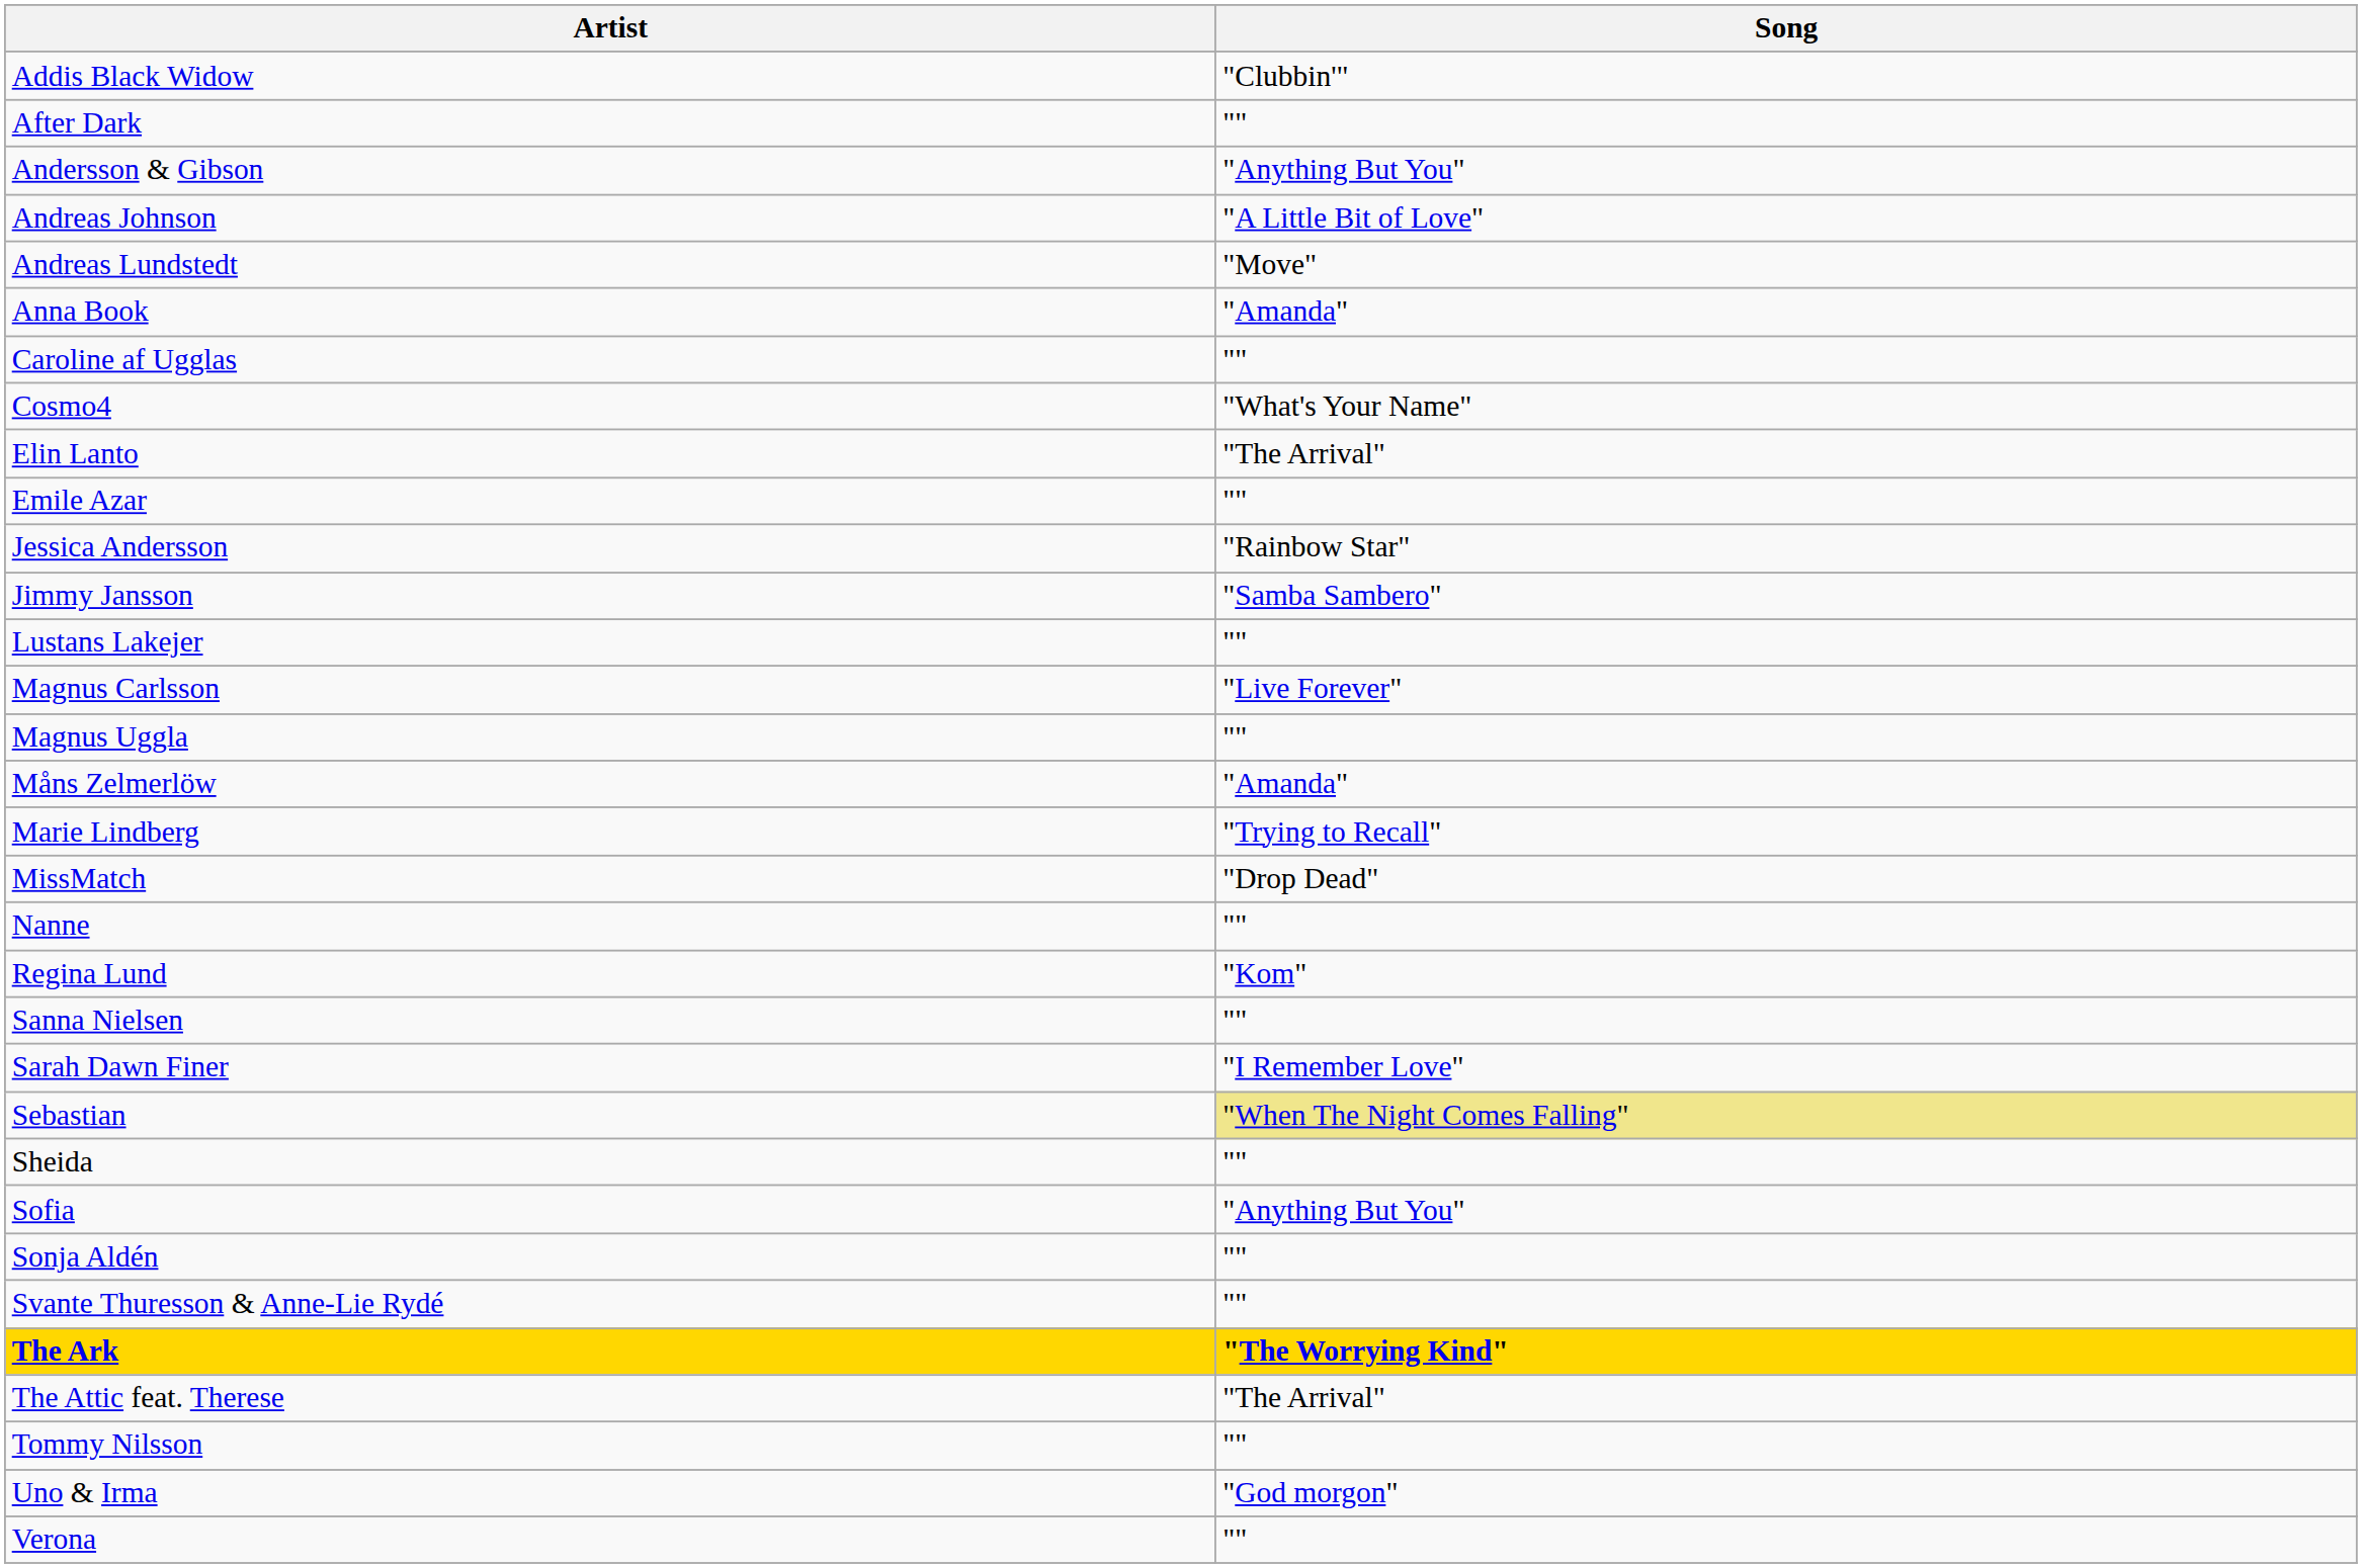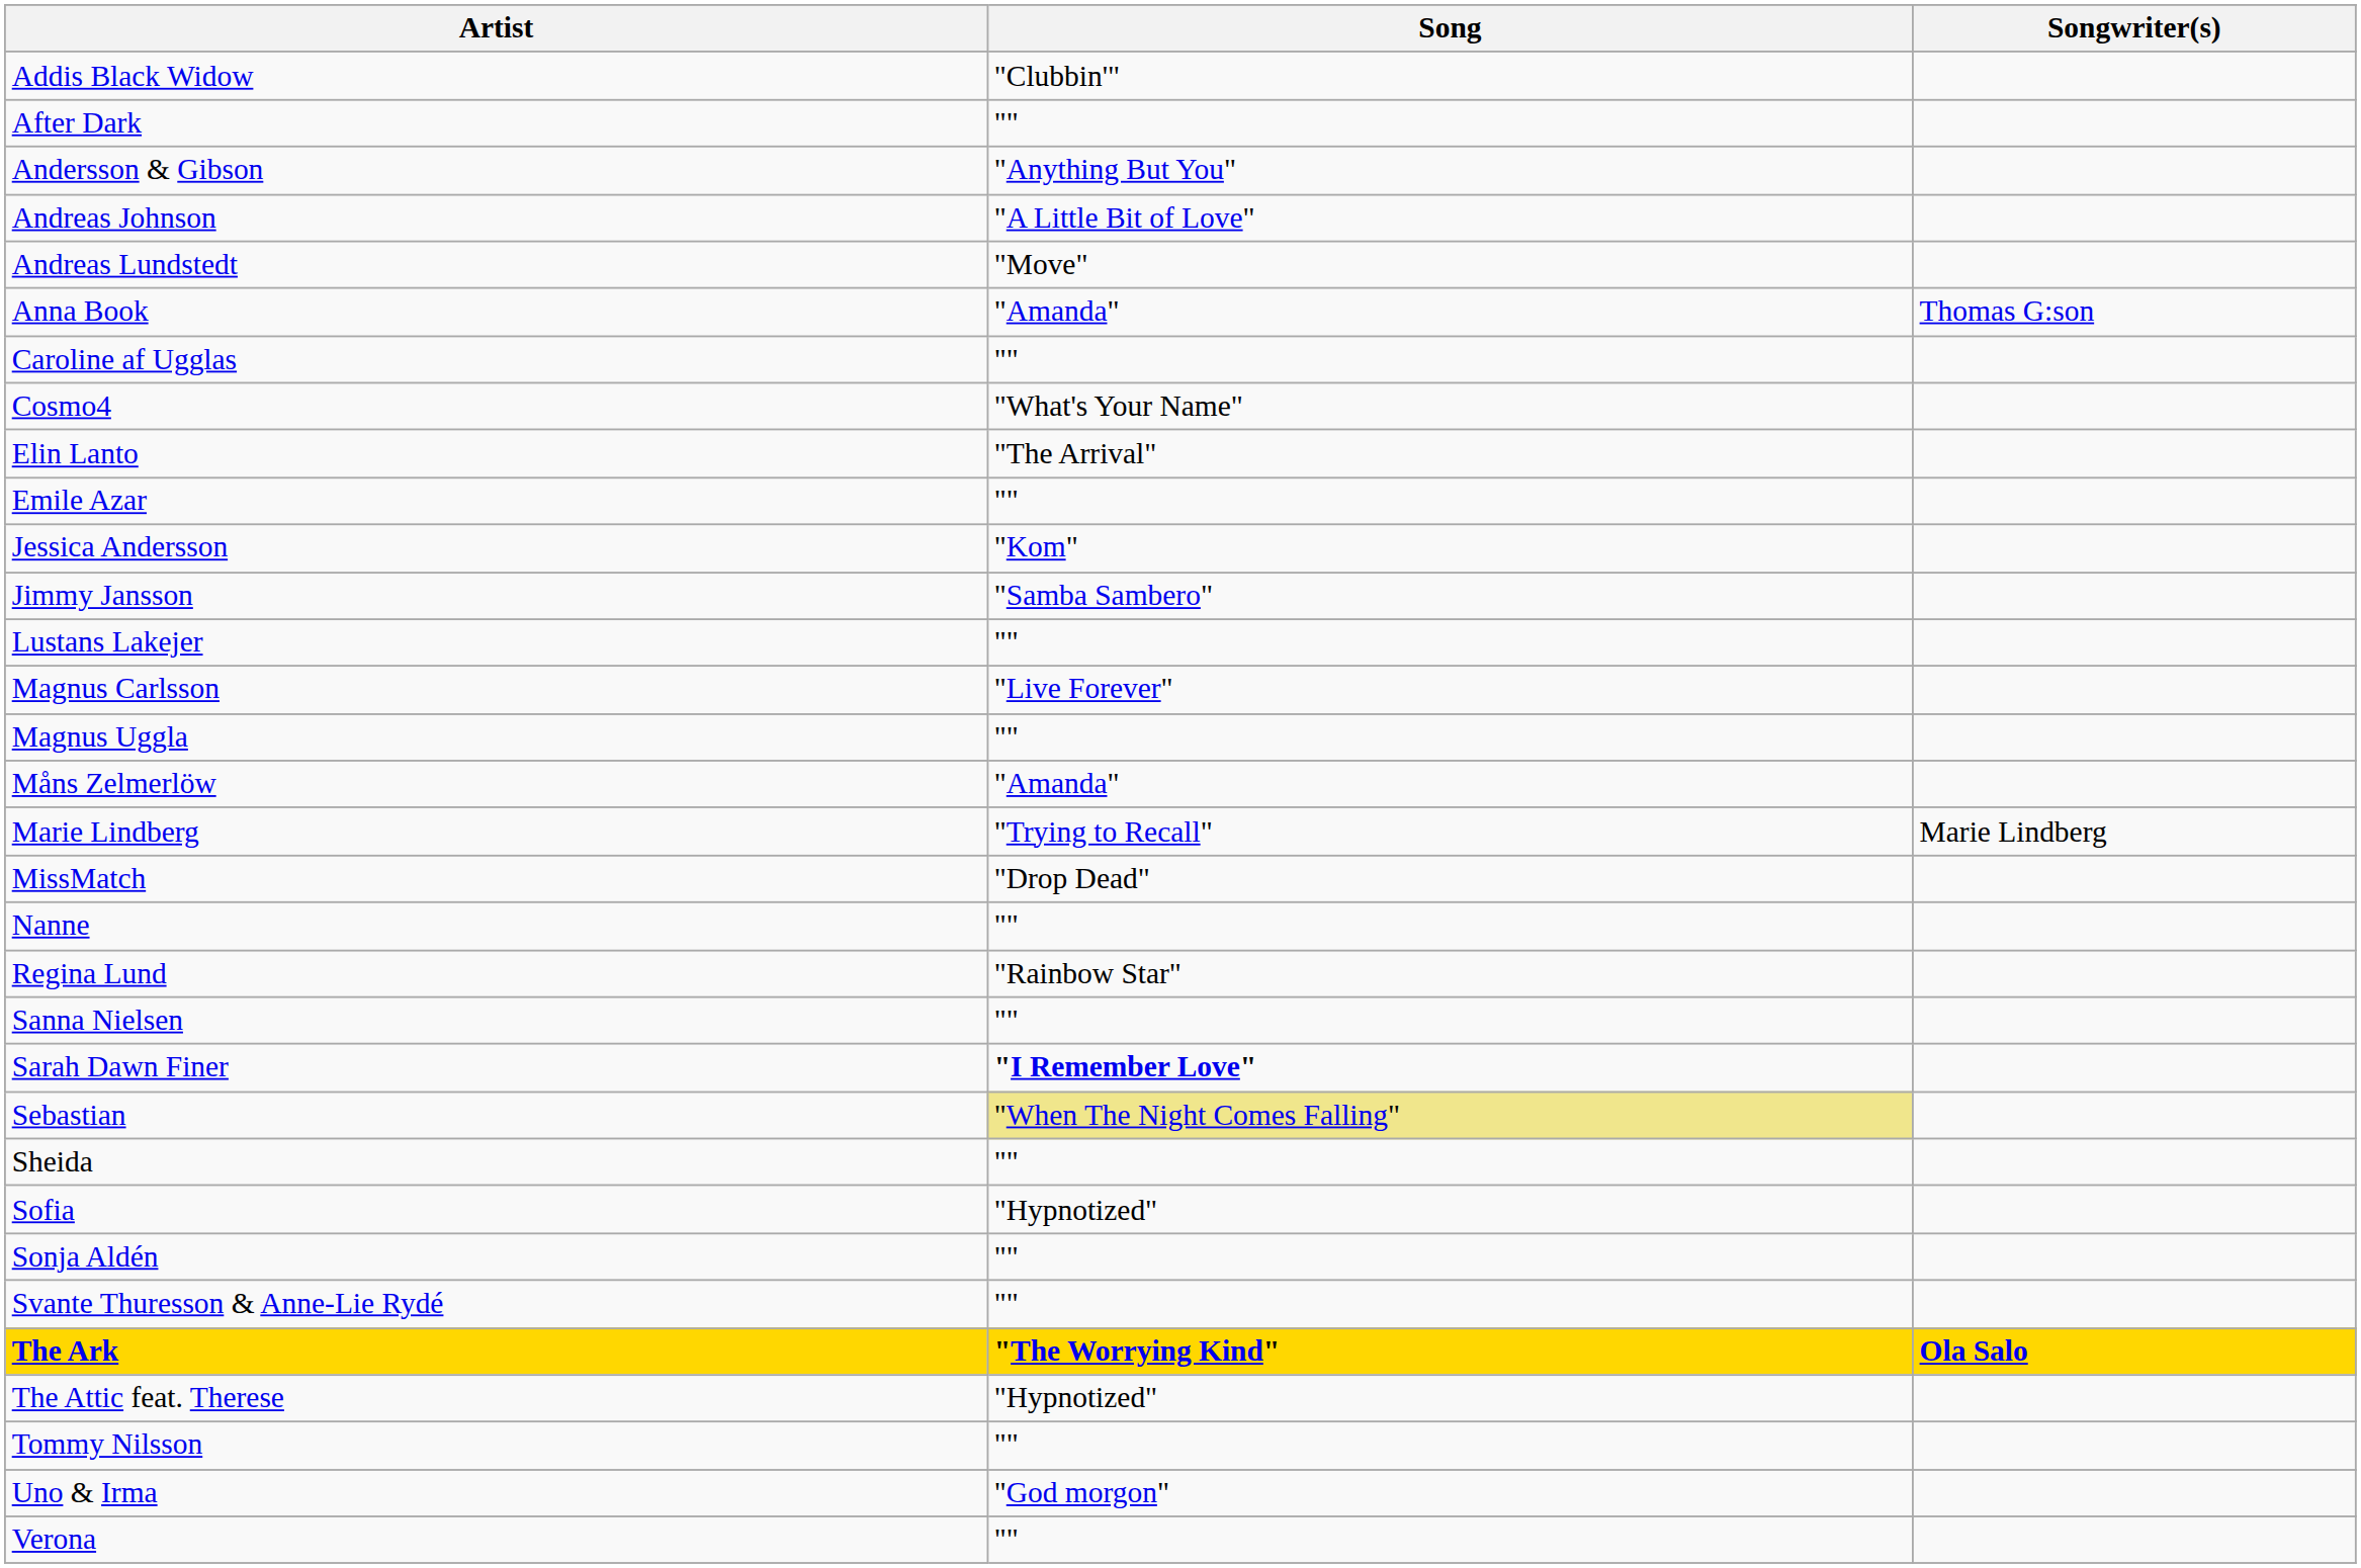 <table class="wikitable sortable" width="100%" style="margin: 1em auto 1em auto;">
 <tr>
 <th>Artist</th>
 <th>Song</th>
+<th>Songwriter(s)</th>
 </tr>
 <tr>
 <td><a href='#'>Addis Black Widow</a></td>
 <td>"Clubbin'"</td>
+<td></td>
 </tr>
 <tr>
 <td><a href='#'>After Dark</a></td>
 <td>""</td>
+<td></td>
 </tr>
 <tr>
 <td><a href='#'>Andersson</a> & <a href='#'>Gibson</a></td>
 <td>"<a href='#'>Anything But You</a>"</td>
+<td></td>
 </tr>
 <tr>
 <td><a href='#'>Andreas Johnson</a></td>
 <td>"<a href='#'>A Little Bit of Love</a>"</td>
+<td></td>
 </tr>
 <tr>
 <td><a href='#'>Andreas Lundstedt</a></td>
 <td>"Move"</td>
+<td></td>
 </tr>
 <tr>
 <td><a href='#'>Anna Book</a></td>
 <td>"<a href='#'>Amanda</a>"</td>
+<td><a href='#'>Thomas G:son</a></td>
 </tr>
 <tr>
 <td><a href='#'>Caroline af Ugglas</a></td>
 <td>""</td>
+<td></td>
 </tr>
 <tr>
 <td><a href='#'>Cosmo4</a></td>
 <td>"What's Your Name"</td>
+<td></td>
 </tr>
 <tr>
 <td><a href='#'>Elin Lanto</a></td>
 <td>"The Arrival"</td>
+<td></td>
 </tr>
 <tr>
 <td><a href='#'>Emile Azar</a></td>
 <td>""</td>
+<td></td>
 </tr>
 <tr>
 <td><a href='#'>Jessica Andersson</a></td>
-<td>"Rainbow Star"</td>
+<td>"<a href='#'><span>Kom</span></a>"</td>
+<td></td>
 </tr>
 <tr>
 <td><a href='#'>Jimmy Jansson</a></td>
 <td>"<a href='#'>Samba Sambero</a>"</td>
+<td></td>
 </tr>
 <tr>
 <td><a href='#'>Lustans Lakejer</a></td>
 <td>""</td>
+<td></td>
 </tr>
 <tr>
 <td><a href='#'>Magnus Carlsson</a></td>
 <td>"<a href='#'>Live Forever</a>"</td>
+<td></td>
 </tr>
 <tr>
 <td><a href='#'>Magnus Uggla</a></td>
 <td>""</td>
+<td></td>
 </tr>
 <tr>
 <td><a href='#'>Måns Zelmerlöw</a></td>
 <td>"<a href='#'>Amanda</a>"</td>
+<td></td>
 </tr>
 <tr>
 <td><a href='#'>Marie Lindberg</a></td>
 <td>"<a href='#'>Trying to Recall</a>"</td>
+<td>Marie Lindberg</td>
 </tr>
 <tr>
 <td><a href='#'>MissMatch</a></td>
 <td>"Drop Dead"</td>
+<td></td>
 </tr>
 <tr>
 <td><a href='#'>Nanne</a></td>
 <td>""</td>
+<td></td>
 </tr>
 <tr>
 <td><a href='#'>Regina Lund</a></td>
-<td>"<a href='#'><span>Kom</span></a>"</td>
+<td>"Rainbow Star"</td>
+<td></td>
 </tr>
 <tr>
 <td><a href='#'>Sanna Nielsen</a></td>
 <td>""</td>
+<td></td>
 </tr>
 <tr>
 <td><a href='#'>Sarah Dawn Finer</a></td>
-<td>"<a href='#'>I Remember Love</a>"</td>
+<td><strong>"<a href='#'>I Remember Love</a>"</strong></td>
+<td></td>
 </tr>
 <tr>
 <td><a href='#'>Sebastian</a></td>
 <td style="background: khaki;">"<a href='#'>When The Night Comes Falling</a>"</td>
+<td></td>
 </tr>
 <tr>
 <td>Sheida</td>
 <td>""</td>
+<td></td>
 </tr>
 <tr>
 <td><a href='#'>Sofia</a></td>
-<td>"<a href='#'>Anything But You</a>"</td>
+<td>"Hypnotized"</td>
+<td></td>
 </tr>
 <tr>
 <td><a href='#'>Sonja Aldén</a></td>
 <td>""</td>
+<td></td>
 </tr>
 <tr>
 <td><a href='#'>Svante Thuresson</a> & <a href='#'>Anne-Lie Rydé</a></td>
 <td>""</td>
+<td></td>
 </tr>
 <tr style="background:gold;">
 <td><strong><a href='#'>The Ark</a></strong></td>
 <td><strong>"<a href='#'>The Worrying Kind</a>"</strong></td>
+<td><strong><a href='#'>Ola Salo</a></strong></td>
 </tr>
 <tr>
 <td><a href='#'>The Attic</a> feat. <a href='#'>Therese</a></td>
-<td>"The Arrival"</td>
+<td>"Hypnotized"</td>
+<td></td>
 </tr>
 <tr>
 <td><a href='#'>Tommy Nilsson</a></td>
 <td>""</td>
+<td></td>
 </tr>
 <tr>
 <td><a href='#'>Uno</a> & <a href='#'>Irma</a></td>
 <td>"<a href='#'><span>God morgon</span></a>"</td>
+<td></td>
 </tr>
 <tr>
 <td><a href='#'>Verona</a></td>
 <td>""</td>
+<td></td>
 </tr>
 </table>
